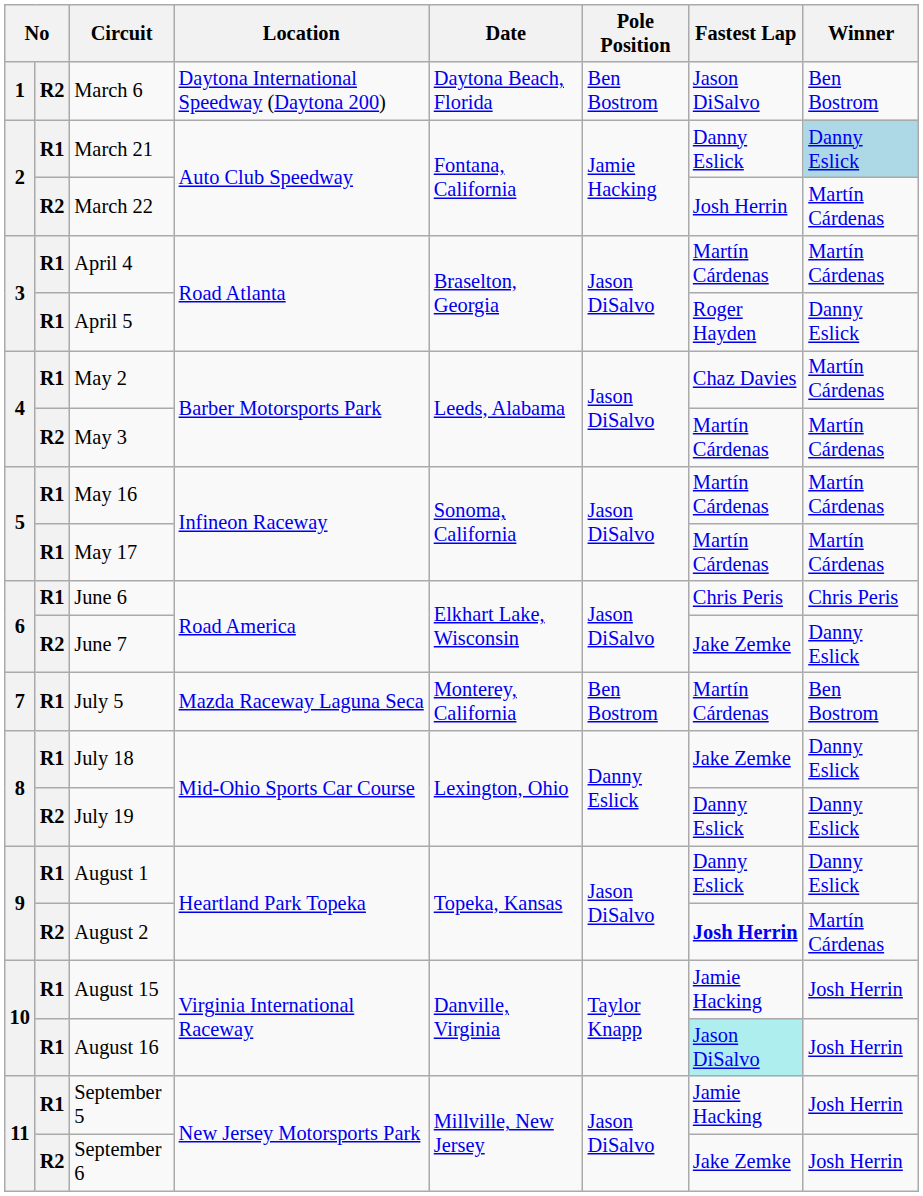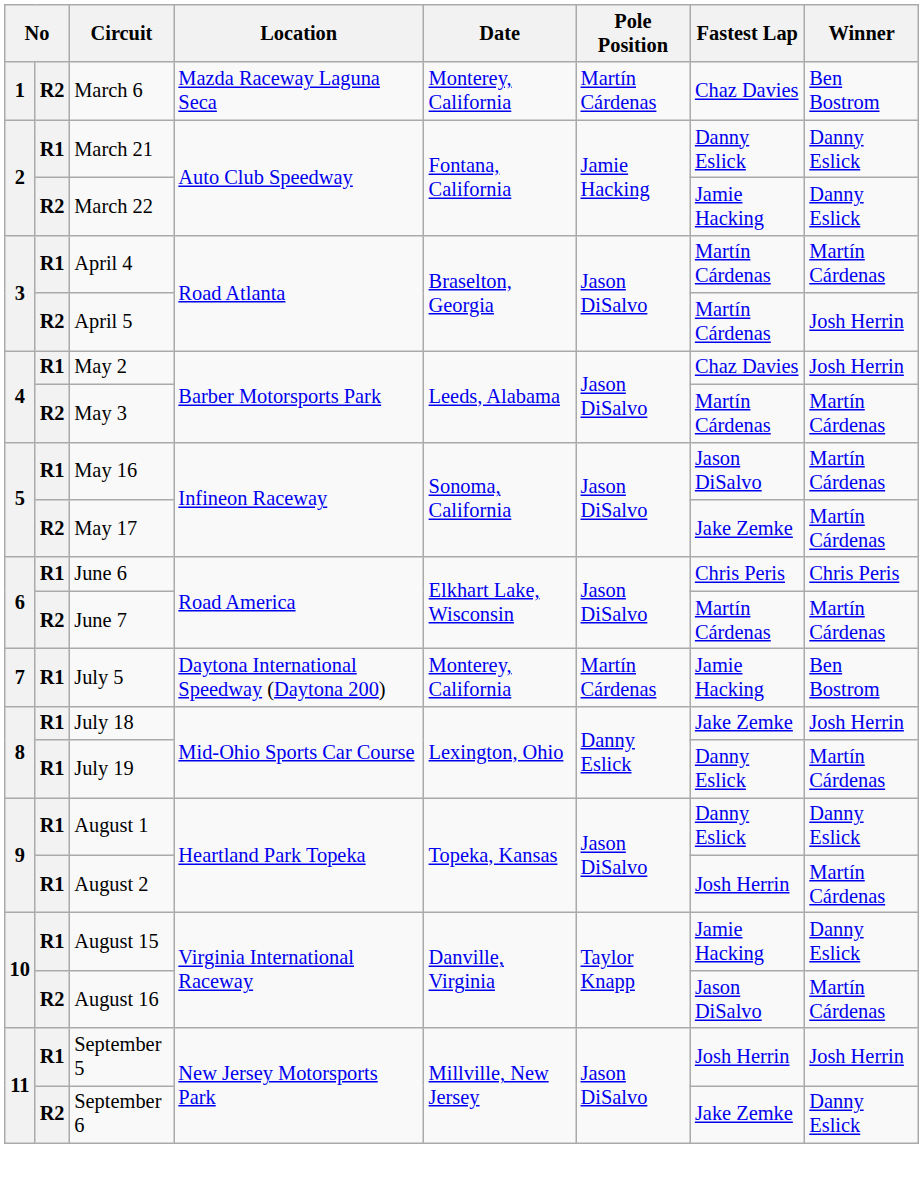 <table class="wikitable" style="font-size: 85%">
 <tr>
 <th colspan=2>No</th>
 <th>Circuit</th>
 <th>Location</th>
 <th>Date</th>
 <th>Pole Position</th>
 <th>Fastest Lap</th>
 <th>Winner</th>
 </tr>
 <tr>
 <th>1</th>
 <th>R2</th>
 <td>March 6</td>
-<td><a href='#'>Daytona International Speedway</a> (<a href='#'>Daytona 200</a>)</td>
-<td><a href='#'>Daytona Beach, Florida</a></td>
-<td> <a href='#'>Ben Bostrom</a></td>
-<td> <a href='#'>Jason DiSalvo</a></td>
+<td><a href='#'>Mazda Raceway Laguna Seca</a></td>
+<td><a href='#'>Monterey, California</a></td>
+<td> <a href='#'>Martín Cárdenas</a></td>
+<td> <a href='#'>Chaz Davies</a></td>
 <td> <a href='#'>Ben Bostrom</a></td>
 </tr>
 <tr>
 <th rowspan=2>2</th>
 <th>R1</th>
 <td>March 21</td>
 <td rowspan=2><a href='#'>Auto Club Speedway</a></td>
 <td rowspan=2><a href='#'>Fontana, California</a></td>
 <td rowspan=2> <a href='#'>Jamie Hacking</a></td>
 <td> <a href='#'>Danny Eslick</a></td>
-<td style="background: lightblue;"> <a href='#'>Danny Eslick</a></td>
+<td> <a href='#'>Danny Eslick</a></td>
 </tr>
 <tr>
 <th>R2</th>
 <td>March 22</td>
-<td> <a href='#'>Josh Herrin</a></td>
-<td> <a href='#'>Martín Cárdenas</a></td>
+<td> <a href='#'>Jamie Hacking</a></td>
+<td> <a href='#'>Danny Eslick</a></td>
 </tr>
 <tr>
 <th rowspan=2>3</th>
 <th>R1</th>
 <td>April 4</td>
 <td rowspan=2><a href='#'>Road Atlanta</a></td>
 <td rowspan=2><a href='#'>Braselton, Georgia</a></td>
 <td rowspan=2> <a href='#'>Jason DiSalvo</a></td>
 <td> <a href='#'>Martín Cárdenas</a></td>
 <td> <a href='#'>Martín Cárdenas</a></td>
 </tr>
 <tr>
-<th>R1</th>
+<th>R2</th>
 <td>April 5</td>
-<td> <a href='#'>Roger Hayden</a></td>
-<td> <a href='#'>Danny Eslick</a></td>
+<td> <a href='#'>Martín Cárdenas</a></td>
+<td> <a href='#'>Josh Herrin</a></td>
 </tr>
 <tr>
 <th rowspan=2>4</th>
 <th>R1</th>
 <td>May 2</td>
 <td rowspan=2><a href='#'>Barber Motorsports Park</a></td>
 <td rowspan=2><a href='#'>Leeds, Alabama</a></td>
 <td rowspan=2> <a href='#'>Jason DiSalvo</a></td>
 <td> <a href='#'>Chaz Davies</a></td>
-<td> <a href='#'>Martín Cárdenas</a></td>
+<td> <a href='#'>Josh Herrin</a></td>
 </tr>
 <tr>
 <th>R2</th>
 <td>May 3</td>
 <td> <a href='#'>Martín Cárdenas</a></td>
 <td> <a href='#'>Martín Cárdenas</a></td>
 </tr>
 <tr>
 <th rowspan=2>5</th>
 <th>R1</th>
 <td>May 16</td>
 <td rowspan=2><a href='#'>Infineon Raceway</a></td>
 <td rowspan=2><a href='#'>Sonoma, California</a></td>
 <td rowspan=2> <a href='#'>Jason DiSalvo</a></td>
-<td> <a href='#'>Martín Cárdenas</a></td>
+<td> <a href='#'>Jason DiSalvo</a></td>
 <td> <a href='#'>Martín Cárdenas</a></td>
 </tr>
 <tr>
-<th>R1</th>
+<th>R2</th>
 <td>May 17</td>
-<td> <a href='#'>Martín Cárdenas</a></td>
+<td> <a href='#'>Jake Zemke</a></td>
 <td> <a href='#'>Martín Cárdenas</a></td>
 </tr>
 <tr>
 <th rowspan=2>6</th>
 <th>R1</th>
 <td>June 6</td>
 <td rowspan=2><a href='#'>Road America</a></td>
 <td rowspan=2><a href='#'>Elkhart Lake, Wisconsin</a></td>
 <td rowspan=2> <a href='#'>Jason DiSalvo</a></td>
 <td> <a href='#'>Chris Peris</a></td>
 <td> <a href='#'>Chris Peris</a></td>
 </tr>
 <tr>
 <th>R2</th>
 <td>June 7</td>
-<td> <a href='#'>Jake Zemke</a></td>
-<td> <a href='#'>Danny Eslick</a></td>
+<td> <a href='#'>Martín Cárdenas</a></td>
+<td> <a href='#'>Martín Cárdenas</a></td>
 </tr>
 <tr>
 <th>7</th>
 <th>R1</th>
 <td>July 5</td>
-<td><a href='#'>Mazda Raceway Laguna Seca</a></td>
+<td><a href='#'>Daytona International Speedway</a> (<a href='#'>Daytona 200</a>)</td>
 <td><a href='#'>Monterey, California</a></td>
-<td> <a href='#'>Ben Bostrom</a></td>
 <td> <a href='#'>Martín Cárdenas</a></td>
+<td> <a href='#'>Jamie Hacking</a></td>
 <td> <a href='#'>Ben Bostrom</a></td>
 </tr>
 <tr>
 <th rowspan=2>8</th>
 <th>R1</th>
 <td>July 18</td>
 <td rowspan=2><a href='#'>Mid-Ohio Sports Car Course</a></td>
 <td rowspan=2><a href='#'>Lexington, Ohio</a></td>
 <td rowspan=2> <a href='#'>Danny Eslick</a></td>
 <td> <a href='#'>Jake Zemke</a></td>
-<td> <a href='#'>Danny Eslick</a></td>
+<td> <a href='#'>Josh Herrin</a></td>
 </tr>
 <tr>
-<th>R2</th>
+<th>R1</th>
 <td>July 19</td>
 <td> <a href='#'>Danny Eslick</a></td>
-<td> <a href='#'>Danny Eslick</a></td>
+<td> <a href='#'>Martín Cárdenas</a></td>
 </tr>
 <tr>
 <th rowspan=2>9</th>
 <th>R1</th>
 <td>August 1</td>
 <td rowspan=2><a href='#'>Heartland Park Topeka</a></td>
 <td rowspan=2><a href='#'>Topeka, Kansas</a></td>
 <td rowspan=2> <a href='#'>Jason DiSalvo</a></td>
 <td> <a href='#'>Danny Eslick</a></td>
 <td> <a href='#'>Danny Eslick</a></td>
 </tr>
 <tr>
-<th>R2</th>
+<th>R1</th>
 <td>August 2</td>
-<td><strong> <a href='#'>Josh Herrin</a></strong></td>
+<td> <a href='#'>Josh Herrin</a></td>
 <td> <a href='#'>Martín Cárdenas</a></td>
 </tr>
 <tr>
 <th rowspan=2>10</th>
 <th>R1</th>
 <td>August 15</td>
 <td rowspan=2><a href='#'>Virginia International Raceway</a></td>
 <td rowspan=2><a href='#'>Danville, Virginia</a></td>
 <td rowspan=2> <a href='#'>Taylor Knapp</a></td>
 <td> <a href='#'>Jamie Hacking</a></td>
-<td> <a href='#'>Josh Herrin</a></td>
+<td> <a href='#'>Danny Eslick</a></td>
 </tr>
 <tr>
-<th>R1</th>
+<th>R2</th>
 <td>August 16</td>
-<td style="background: paleturquoise;"> <a href='#'>Jason DiSalvo</a></td>
-<td> <a href='#'>Josh Herrin</a></td>
+<td> <a href='#'>Jason DiSalvo</a></td>
+<td> <a href='#'>Martín Cárdenas</a></td>
 </tr>
 <tr>
 <th rowspan=2>11</th>
 <th>R1</th>
 <td>September 5</td>
 <td rowspan=2><a href='#'>New Jersey Motorsports Park</a></td>
 <td rowspan=2><a href='#'>Millville, New Jersey</a></td>
 <td rowspan=2> <a href='#'>Jason DiSalvo</a></td>
-<td> <a href='#'>Jamie Hacking</a></td>
+<td> <a href='#'>Josh Herrin</a></td>
 <td> <a href='#'>Josh Herrin</a></td>
 </tr>
 <tr>
 <th>R2</th>
 <td>September 6</td>
 <td> <a href='#'>Jake Zemke</a></td>
-<td> <a href='#'>Josh Herrin</a></td>
+<td> <a href='#'>Danny Eslick</a></td>
 </tr>
 </table>
